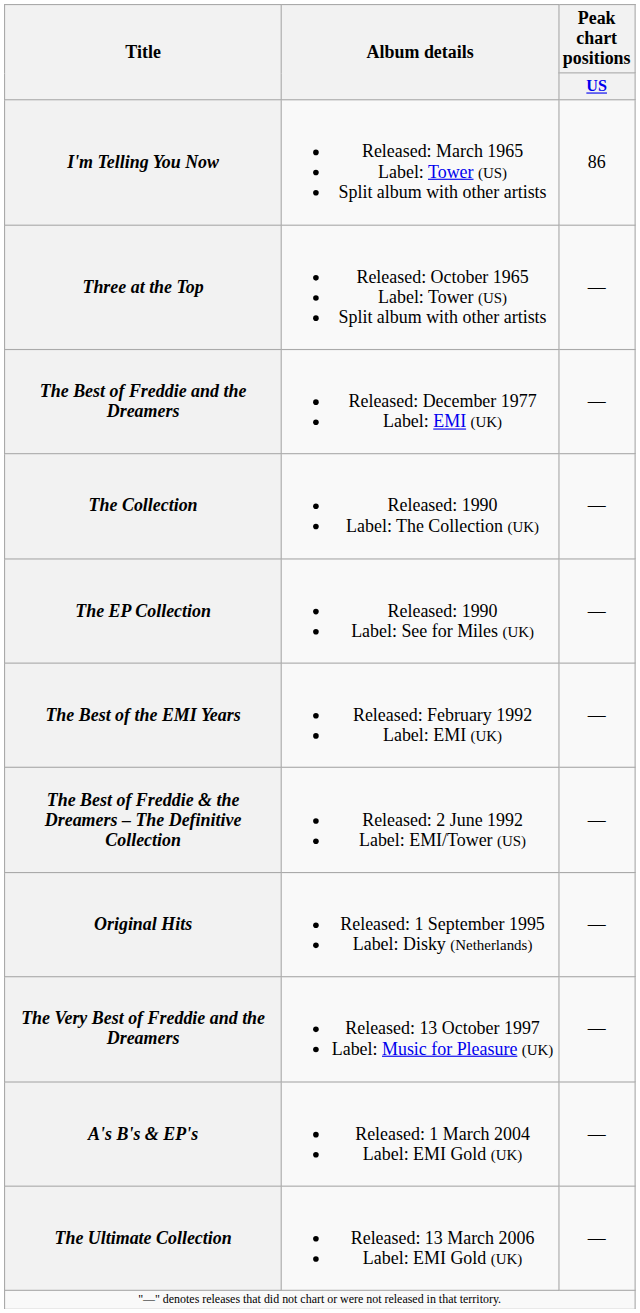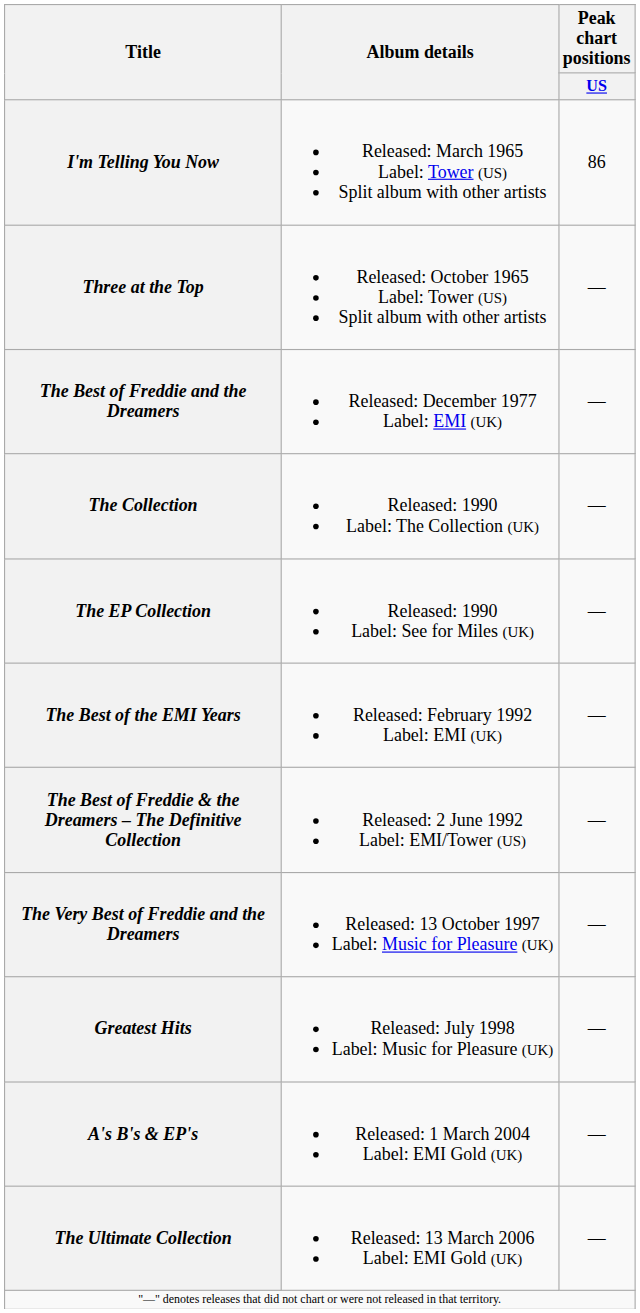 <table class="wikitable plainrowheaders" style="text-align:center;">
 <tr>
 <th rowspan="2" scope="col" style="width:15em;">Title</th>
 <th rowspan="2" scope="col" style="width:15em;">Album details</th>
 <th>Peak chart<br>positions</th>
 </tr>
 <tr>
 <th scope="col" style="width:2em;font-size:90%;"><a href='#'>US</a><br></th>
 </tr>
 <tr>
 <th scope="row"><em>I'm Telling You Now</em></th>
 <td><br><ul><li>Released: March 1965</li><li>Label: <a href='#'>Tower</a> <small>(US)</small></li><li>Split album with other artists</li></ul></td>
 <td>86</td>
 </tr>
 <tr>
 <th scope="row"><em>Three at the Top</em></th>
 <td><br><ul><li>Released: October 1965</li><li>Label: Tower <small>(US)</small></li><li>Split album with other artists</li></ul></td>
 <td>—</td>
 </tr>
 <tr>
 <th scope="row"><em>The Best of Freddie and the Dreamers</em></th>
 <td><br><ul><li>Released: December 1977</li><li>Label: <a href='#'>EMI</a> <small>(UK)</small></li></ul></td>
 <td>—</td>
 </tr>
 <tr>
 <th scope="row"><em>The Collection</em></th>
 <td><br><ul><li>Released: 1990</li><li>Label: The Collection <small>(UK)</small></li></ul></td>
 <td>—</td>
 </tr>
 <tr>
 <th scope="row"><em>The EP Collection</em></th>
 <td><br><ul><li>Released: 1990</li><li>Label: See for Miles <small>(UK)</small></li></ul></td>
 <td>—</td>
 </tr>
 <tr>
 <th scope="row"><em>The Best of the EMI Years</em></th>
 <td><br><ul><li>Released: February 1992</li><li>Label: EMI <small>(UK)</small></li></ul></td>
 <td>—</td>
 </tr>
 <tr>
 <th scope="row"><em>The Best of Freddie & the Dreamers – The Definitive Collection</em></th>
 <td><br><ul><li>Released: 2 June 1992</li><li>Label: EMI/Tower <small>(US)</small></li></ul></td>
 <td>—</td>
 </tr>
 <tr>
-<th scope="row"><em>Original Hits</em></th>
-<td><br><ul><li>Released: 1 September 1995</li><li>Label: Disky <small>(Netherlands)</small></li></ul></td>
+<th scope="row"><em>The Very Best of Freddie and the Dreamers</em></th>
+<td><br><ul><li>Released: 13 October 1997</li><li>Label: <a href='#'>Music for Pleasure</a> <small>(UK)</small></li></ul></td>
 <td>—</td>
 </tr>
 <tr>
-<th scope="row"><em>The Very Best of Freddie and the Dreamers</em></th>
-<td><br><ul><li>Released: 13 October 1997</li><li>Label: <a href='#'>Music for Pleasure</a> <small>(UK)</small></li></ul></td>
+<th scope="row"><em>Greatest Hits</em></th>
+<td><br><ul><li>Released: July 1998</li><li>Label: Music for Pleasure <small>(UK)</small></li></ul></td>
 <td>—</td>
 </tr>
 <tr>
 <th scope="row"><em>A's B's & EP's</em></th>
 <td><br><ul><li>Released: 1 March 2004</li><li>Label: EMI Gold <small>(UK)</small></li></ul></td>
 <td>—</td>
 </tr>
 <tr>
 <th scope="row"><em>The Ultimate Collection</em></th>
 <td><br><ul><li>Released: 13 March 2006</li><li>Label: EMI Gold <small>(UK)</small></li></ul></td>
 <td>—</td>
 </tr>
 <tr>
 <td colspan="3" style="font-size:8pt">"—" denotes releases that did not chart or were not released in that territory.</td>
 </tr>
 </table>
